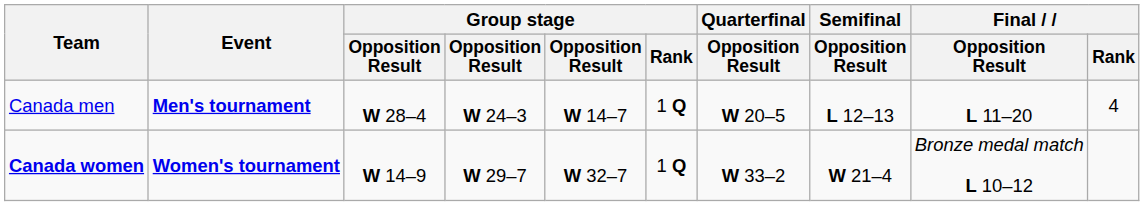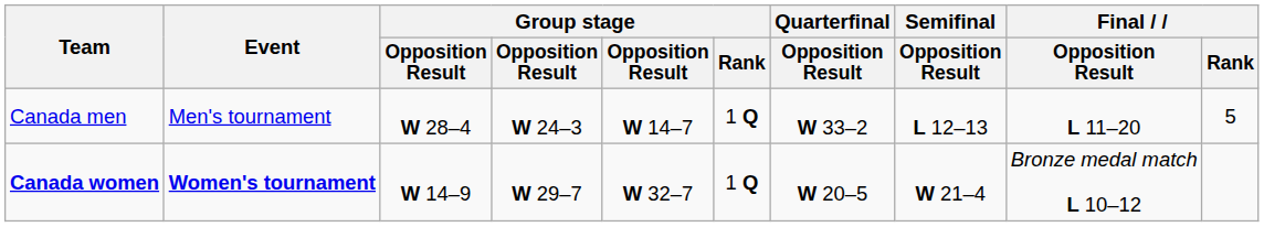 <table class=wikitable style=font-size:90%;text-align:center>
 <tr>
 <th rowspan=2>Team</th>
 <th rowspan=2>Event</th>
 <th colspan=4>Group stage</th>
 <th>Quarterfinal</th>
 <th>Semifinal</th>
 <th colspan=2>Final /  / </th>
 </tr>
 <tr style=font-size:95%>
 <th>Opposition<br>Result</th>
 <th>Opposition<br>Result</th>
 <th>Opposition<br>Result</th>
 <th>Rank</th>
 <th>Opposition<br>Result</th>
 <th>Opposition<br>Result</th>
 <th>Opposition<br>Result</th>
 <th>Rank</th>
 </tr>
 <tr>
 <td align=left><a href='#'>Canada men</a></td>
-<td align=left><strong><a href='#'>Men's tournament</a></strong></td>
+<td align=left><a href='#'>Men's tournament</a></td>
 <td><br><strong>W</strong> 28–4</td>
 <td><br><strong>W</strong> 24–3</td>
 <td><br><strong>W</strong> 14–7</td>
 <td>1 <strong>Q</strong></td>
-<td><br><strong>W</strong> 20–5</td>
+<td><br><strong>W</strong> 33–2</td>
 <td><br><strong>L</strong> 12–13</td>
 <td><br><strong>L</strong> 11–20</td>
-<td>4</td>
+<td>5</td>
 </tr>
 <tr>
 <td align=left><strong><a href='#'>Canada women</a></strong></td>
 <td align=left><strong><a href='#'>Women's tournament</a></strong></td>
 <td><br><strong>W</strong> 14–9</td>
 <td><br><strong>W</strong> 29–7</td>
 <td><br><strong>W</strong> 32–7</td>
 <td>1 <strong>Q</strong></td>
-<td><br><strong>W</strong> 33–2</td>
+<td><br><strong>W</strong> 20–5</td>
 <td><br><strong>W</strong> 21–4</td>
 <td><em>Bronze medal match</em><br><br><strong>L</strong> 10–12</td>
 <td></td>
 </tr>
 </table>
